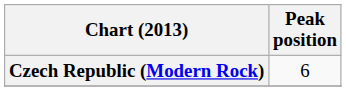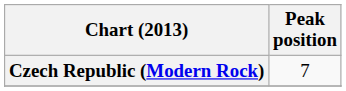 <table class="wikitable sortable plainrowheaders" style="text-align:center">
 <tr>
 <th>Chart (2013)</th>
 <th>Peak<br>position</th>
 </tr>
 <tr>
 <th scope="row">Czech Republic (<a href='#'>Modern Rock</a>)</th>
-<td>6</td>
+<td>7</td>
 </tr>
 <tr>
 </tr>
 <tr>
 </tr>
 </table>
